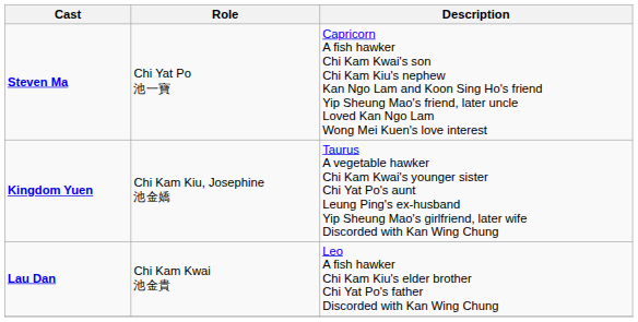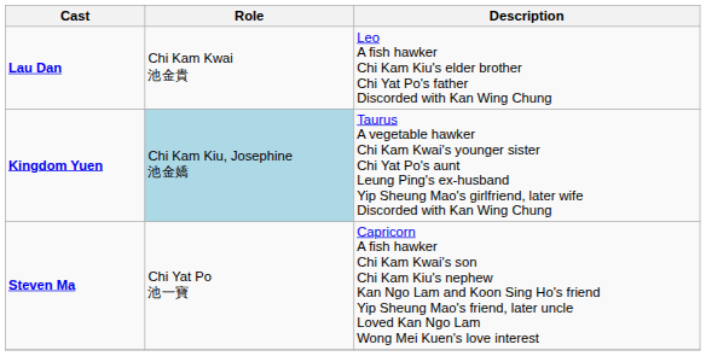 <table class="wikitable" width="65%">
 <tr>
 <th>Cast</th>
 <th>Role</th>
 <th>Description</th>
 </tr>
 <tr>
+<td><strong><a href='#'>Lau Dan</a></strong></td>
+<td>Chi Kam Kwai<br>池金貴</td>
+<td><a href='#'>Leo</a><br>A fish hawker<br>Chi Kam Kiu's elder brother<br>Chi Yat Po's father<br>Discorded with Kan Wing Chung</td>
+</tr>
+<tr>
+<td><strong><a href='#'>Kingdom Yuen</a></strong></td>
+<td style="background: lightblue;">Chi Kam Kiu, Josephine<br>池金嬌</td>
+<td><a href='#'>Taurus</a><br>A vegetable hawker<br>Chi Kam Kwai's younger sister<br>Chi Yat Po's aunt<br>Leung Ping's ex-husband<br>Yip Sheung Mao's girlfriend, later wife<br>Discorded with Kan Wing Chung</td>
+</tr>
+<tr>
 <td><strong><a href='#'>Steven Ma</a></strong></td>
 <td>Chi Yat Po<br>池一寶</td>
 <td><a href='#'>Capricorn</a><br>A fish hawker<br>Chi Kam Kwai's son<br>Chi Kam Kiu's nephew<br>Kan Ngo Lam and Koon Sing Ho's friend<br>Yip Sheung Mao's friend, later uncle<br>Loved Kan Ngo Lam<br>Wong Mei Kuen's love interest</td>
 </tr>
 <tr>
-<td><strong><a href='#'>Kingdom Yuen</a></strong></td>
-<td>Chi Kam Kiu, Josephine<br>池金嬌</td>
-<td><a href='#'>Taurus</a><br>A vegetable hawker<br>Chi Kam Kwai's younger sister<br>Chi Yat Po's aunt<br>Leung Ping's ex-husband<br>Yip Sheung Mao's girlfriend, later wife<br>Discorded with Kan Wing Chung</td>
-</tr>
-<tr>
-<td><strong><a href='#'>Lau Dan</a></strong></td>
-<td>Chi Kam Kwai<br>池金貴</td>
-<td><a href='#'>Leo</a><br>A fish hawker<br>Chi Kam Kiu's elder brother<br>Chi Yat Po's father<br>Discorded with Kan Wing Chung</td>
-</tr>
-<tr>
 </tr>
 </table>
